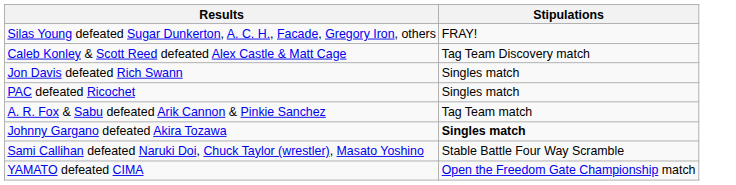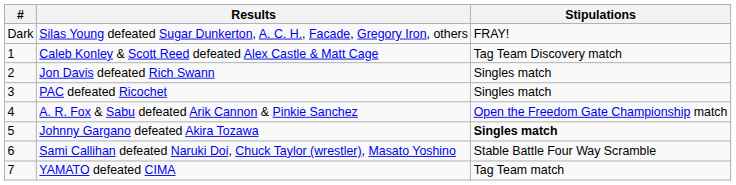 <table style="font-size: 85%" class="wikitable">
 <tr>
+<th><strong>#</strong></th>
 <th><strong>Results</strong></th>
 <th><strong>Stipulations</strong><br></th>
 </tr>
 <tr>
+<td>Dark</td>
 <td><a href='#'>Silas Young</a> defeated <a href='#'>Sugar Dunkerton</a>, <a href='#'>A. C. H.</a>, <a href='#'>Facade</a>, <a href='#'>Gregory Iron</a>, others</td>
 <td>FRAY!</td>
 </tr>
 <tr>
+<td>1</td>
 <td><a href='#'>Caleb Konley</a> & <a href='#'>Scott Reed</a> defeated <a href='#'>Alex Castle & Matt Cage</a></td>
 <td>Tag Team Discovery match</td>
 </tr>
 <tr>
+<td>2</td>
 <td><a href='#'>Jon Davis</a> defeated <a href='#'>Rich Swann</a></td>
 <td>Singles match</td>
 </tr>
 <tr>
+<td>3</td>
 <td><a href='#'>PAC</a> defeated <a href='#'>Ricochet</a></td>
 <td>Singles match</td>
 </tr>
 <tr>
+<td>4</td>
 <td><a href='#'>A. R. Fox</a> & <a href='#'>Sabu</a> defeated <a href='#'>Arik Cannon</a> & <a href='#'>Pinkie Sanchez</a></td>
-<td>Tag Team match</td>
+<td><a href='#'>Open the Freedom Gate Championship</a> match</td>
 </tr>
 <tr>
+<td>5</td>
 <td><a href='#'>Johnny Gargano</a> defeated <a href='#'>Akira Tozawa</a></td>
 <td><strong>Singles match</strong></td>
 </tr>
 <tr>
+<td>6</td>
 <td><a href='#'>Sami Callihan</a> defeated <a href='#'>Naruki Doi</a>, <a href='#'>Chuck Taylor (wrestler)</a>, <a href='#'>Masato Yoshino</a></td>
 <td>Stable Battle Four Way Scramble</td>
 </tr>
 <tr>
+<td>7</td>
 <td><a href='#'>YAMATO</a> defeated <a href='#'>CIMA</a></td>
-<td><a href='#'>Open the Freedom Gate Championship</a> match</td>
+<td>Tag Team match</td>
 </tr>
 </table>
